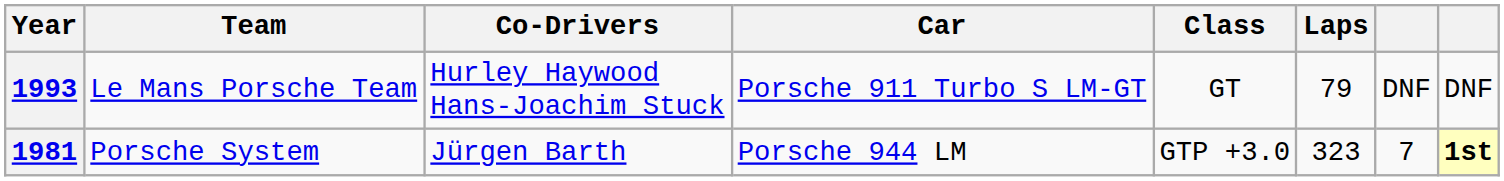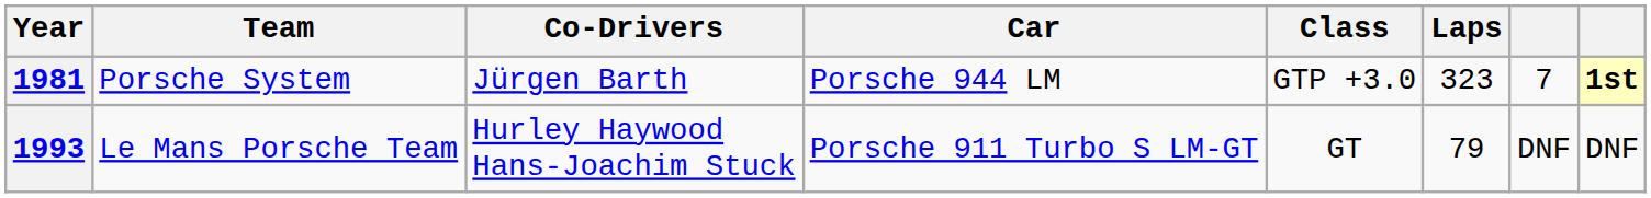 <table class="wikitable" style="text-align:center; font-size:90%">
 <tr>
 <th>Year</th>
 <th>Team</th>
 <th>Co-Drivers</th>
 <th>Car</th>
 <th>Class</th>
 <th>Laps</th>
 <th></th>
 <th></th>
 </tr>
 <tr>
+<th><a href='#'>1981</a></th>
+<td align="left"> <a href='#'>Porsche System</a></td>
+<td align="left"> <a href='#'>Jürgen Barth</a></td>
+<td align="left"><a href='#'>Porsche 944</a> LM</td>
+<td>GTP +3.0</td>
+<td>323</td>
+<td>7</td>
+<td style="background:#FFFFBF;"><strong>1st</strong></td>
+</tr>
+<tr>
 <th><a href='#'>1993</a></th>
 <td align="left"> <a href='#'>Le Mans Porsche Team</a></td>
 <td align="left"> <a href='#'>Hurley Haywood</a><br> <a href='#'>Hans-Joachim Stuck</a></td>
 <td align="left"><a href='#'>Porsche 911 Turbo S LM-GT</a></td>
 <td>GT</td>
 <td>79</td>
 <td>DNF</td>
 <td>DNF</td>
 </tr>
-<tr>
-<th><a href='#'>1981</a></th>
-<td align="left"> <a href='#'>Porsche System</a></td>
-<td align="left"> <a href='#'>Jürgen Barth</a></td>
-<td align="left"><a href='#'>Porsche 944</a> LM</td>
-<td>GTP +3.0</td>
-<td>323</td>
-<td>7</td>
-<td style="background:#FFFFBF;"><strong>1st</strong></td>
-</tr>
 </table>
